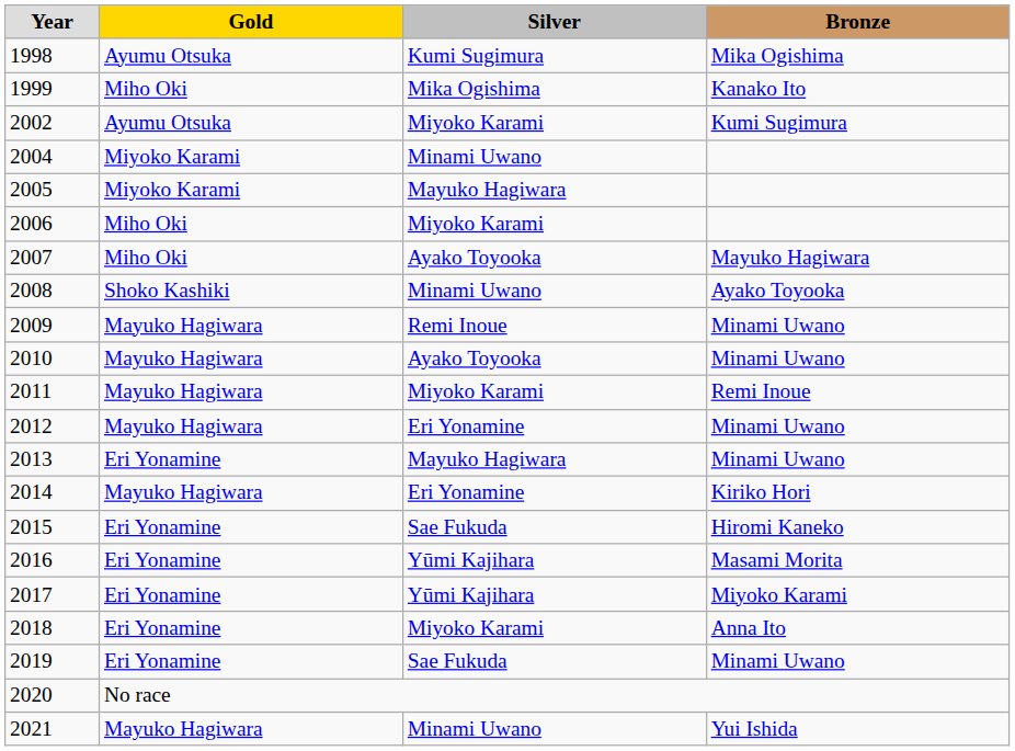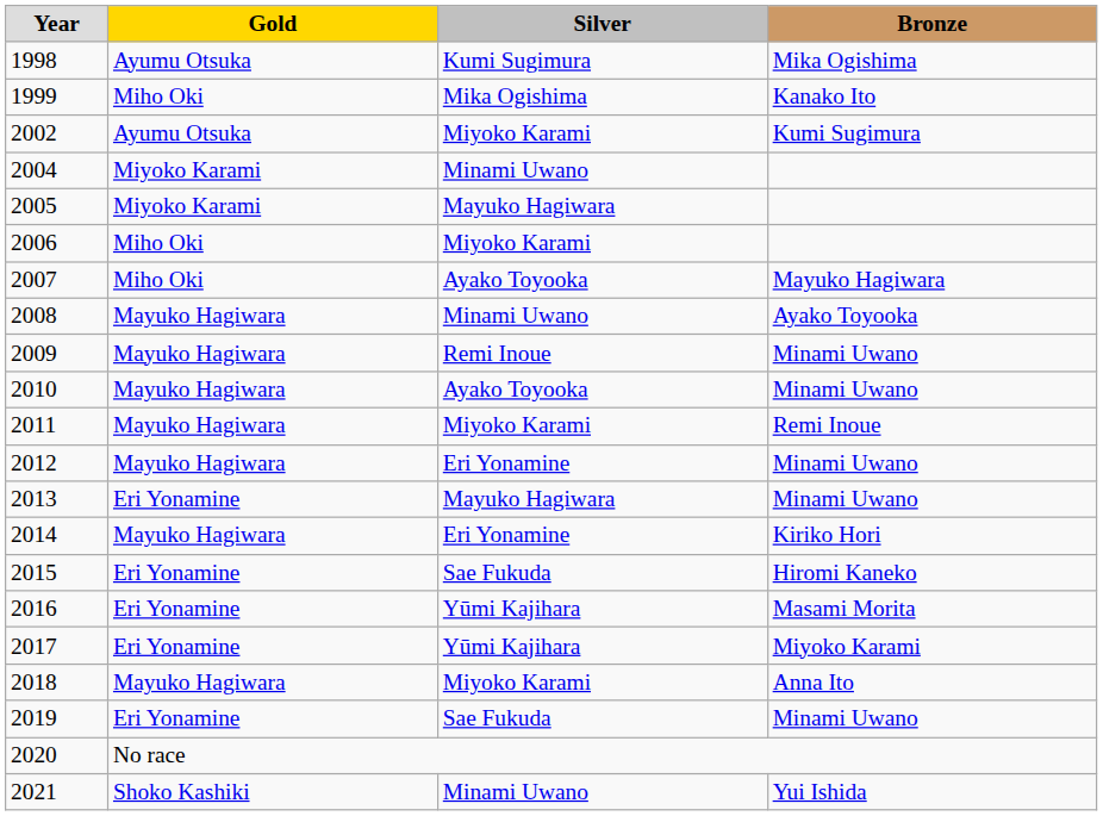 <table class="wikitable" style="width: 60%; text-align:left;">
 <tr>
 <td style="background:#DDDDDD; font-weight:bold; text-align:center;">Year</td>
 <td style="background:gold;font-weight:bold; text-align:center;">Gold</td>
 <td style="background:silver; font-weight:bold; text-align:center;">Silver</td>
 <td style="background:#cc9966; font-weight:bold; text-align:center;">Bronze</td>
 </tr>
 <tr>
 <td>1998</td>
 <td><a href='#'>Ayumu Otsuka</a></td>
 <td><a href='#'>Kumi Sugimura</a></td>
 <td><a href='#'>Mika Ogishima</a></td>
 </tr>
 <tr>
 <td>1999</td>
 <td><a href='#'>Miho Oki</a></td>
 <td><a href='#'>Mika Ogishima</a></td>
 <td><a href='#'>Kanako Ito</a></td>
 </tr>
 <tr>
 <td>2002</td>
 <td><a href='#'>Ayumu Otsuka</a></td>
 <td><a href='#'>Miyoko Karami</a></td>
 <td><a href='#'>Kumi Sugimura</a></td>
 </tr>
 <tr>
 <td>2004</td>
 <td><a href='#'>Miyoko Karami</a></td>
 <td><a href='#'>Minami Uwano</a></td>
 <td></td>
 </tr>
 <tr>
 <td>2005</td>
 <td><a href='#'>Miyoko Karami</a></td>
 <td><a href='#'>Mayuko Hagiwara</a></td>
 <td></td>
 </tr>
 <tr>
 <td>2006</td>
 <td><a href='#'>Miho Oki</a></td>
 <td><a href='#'>Miyoko Karami</a></td>
 <td></td>
 </tr>
 <tr>
 <td>2007</td>
 <td><a href='#'>Miho Oki</a></td>
 <td><a href='#'>Ayako Toyooka</a></td>
 <td><a href='#'>Mayuko Hagiwara</a></td>
 </tr>
 <tr>
 <td>2008</td>
-<td><a href='#'>Shoko Kashiki</a></td>
+<td><a href='#'>Mayuko Hagiwara</a></td>
 <td><a href='#'>Minami Uwano</a></td>
 <td><a href='#'>Ayako Toyooka</a></td>
 </tr>
 <tr>
 <td>2009</td>
 <td><a href='#'>Mayuko Hagiwara</a></td>
 <td><a href='#'>Remi Inoue</a></td>
 <td><a href='#'>Minami Uwano</a></td>
 </tr>
 <tr>
 <td>2010</td>
 <td><a href='#'>Mayuko Hagiwara</a></td>
 <td><a href='#'>Ayako Toyooka</a></td>
 <td><a href='#'>Minami Uwano</a></td>
 </tr>
 <tr>
 <td>2011</td>
 <td><a href='#'>Mayuko Hagiwara</a></td>
 <td><a href='#'>Miyoko Karami</a></td>
 <td><a href='#'>Remi Inoue</a></td>
 </tr>
 <tr>
 <td>2012</td>
 <td><a href='#'>Mayuko Hagiwara</a></td>
 <td><a href='#'>Eri Yonamine</a></td>
 <td><a href='#'>Minami Uwano</a></td>
 </tr>
 <tr>
 <td>2013</td>
 <td><a href='#'>Eri Yonamine</a></td>
 <td><a href='#'>Mayuko Hagiwara</a></td>
 <td><a href='#'>Minami Uwano</a></td>
 </tr>
 <tr>
 <td>2014</td>
 <td><a href='#'>Mayuko Hagiwara</a></td>
 <td><a href='#'>Eri Yonamine</a></td>
 <td><a href='#'>Kiriko Hori</a></td>
 </tr>
 <tr>
 <td>2015</td>
 <td><a href='#'>Eri Yonamine</a></td>
 <td><a href='#'>Sae Fukuda</a></td>
 <td><a href='#'>Hiromi Kaneko</a></td>
 </tr>
 <tr>
 <td>2016</td>
 <td><a href='#'>Eri Yonamine</a></td>
 <td><a href='#'>Yūmi Kajihara</a></td>
 <td><a href='#'>Masami Morita</a></td>
 </tr>
 <tr>
 <td>2017</td>
 <td><a href='#'>Eri Yonamine</a></td>
 <td><a href='#'>Yūmi Kajihara</a></td>
 <td><a href='#'>Miyoko Karami</a></td>
 </tr>
 <tr>
 <td>2018</td>
-<td><a href='#'>Eri Yonamine</a></td>
+<td><a href='#'>Mayuko Hagiwara</a></td>
 <td><a href='#'>Miyoko Karami</a></td>
 <td><a href='#'>Anna Ito</a></td>
 </tr>
 <tr>
 <td>2019</td>
 <td><a href='#'>Eri Yonamine</a></td>
 <td><a href='#'>Sae Fukuda</a></td>
 <td><a href='#'>Minami Uwano</a></td>
 </tr>
 <tr>
 <td>2020</td>
 <td colspan=3>No race</td>
 </tr>
 <tr>
 <td>2021</td>
-<td><a href='#'>Mayuko Hagiwara</a></td>
+<td><a href='#'>Shoko Kashiki</a></td>
 <td><a href='#'>Minami Uwano</a></td>
 <td><a href='#'>Yui Ishida</a></td>
 </tr>
 </table>
